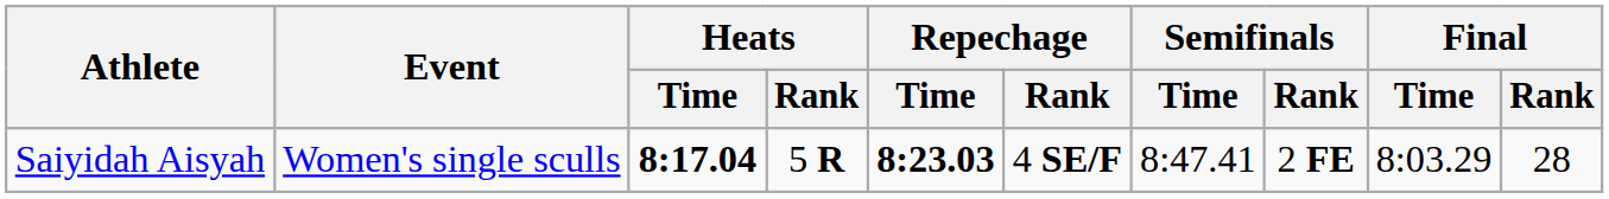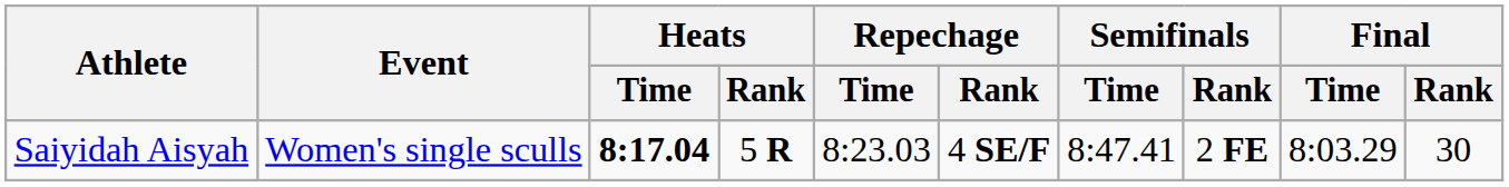 <table class=wikitable style=font-size:90%;text-align:center>
 <tr>
 <th rowspan=2>Athlete</th>
 <th rowspan=2>Event</th>
 <th colspan=2>Heats</th>
 <th colspan=2>Repechage</th>
 <th colspan=2>Semifinals</th>
 <th colspan=2>Final</th>
 </tr>
 <tr style=font-size:95%>
 <th>Time</th>
 <th>Rank</th>
 <th>Time</th>
 <th>Rank</th>
 <th>Time</th>
 <th>Rank</th>
 <th>Time</th>
 <th>Rank</th>
 </tr>
 <tr>
 <td align=left><a href='#'>Saiyidah Aisyah</a></td>
 <td align=left><a href='#'>Women's single sculls</a></td>
 <td><strong>8:17.04</strong></td>
 <td>5 <strong>R</strong></td>
-<td><strong>8:23.03</strong></td>
+<td>8:23.03</td>
 <td>4 <strong>SE/F</strong></td>
 <td>8:47.41</td>
 <td>2 <strong>FE</strong></td>
 <td>8:03.29</td>
-<td>28</td>
+<td>30</td>
 </tr>
 </table>
